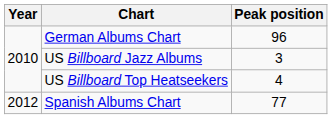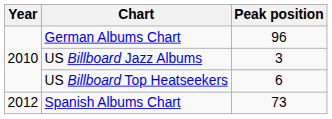 <table class="wikitable">
 <tr>
 <th>Year</th>
 <th>Chart</th>
 <th>Peak position</th>
 </tr>
 <tr>
 <td rowspan=3>2010</td>
 <td><a href='#'>German Albums Chart</a></td>
 <td style="text-align:center;">96</td>
 </tr>
 <tr>
 <td>US <a href='#'><em>Billboard</em> Jazz Albums</a></td>
 <td align=center>3</td>
 </tr>
 <tr>
 <td>US <a href='#'><em>Billboard</em> Top Heatseekers</a></td>
-<td align=center>4</td>
+<td align=center>6</td>
 </tr>
 <tr>
 <td>2012</td>
 <td><a href='#'>Spanish Albums Chart</a></td>
-<td align=center>77</td>
+<td align=center>73</td>
 </tr>
 </table>
